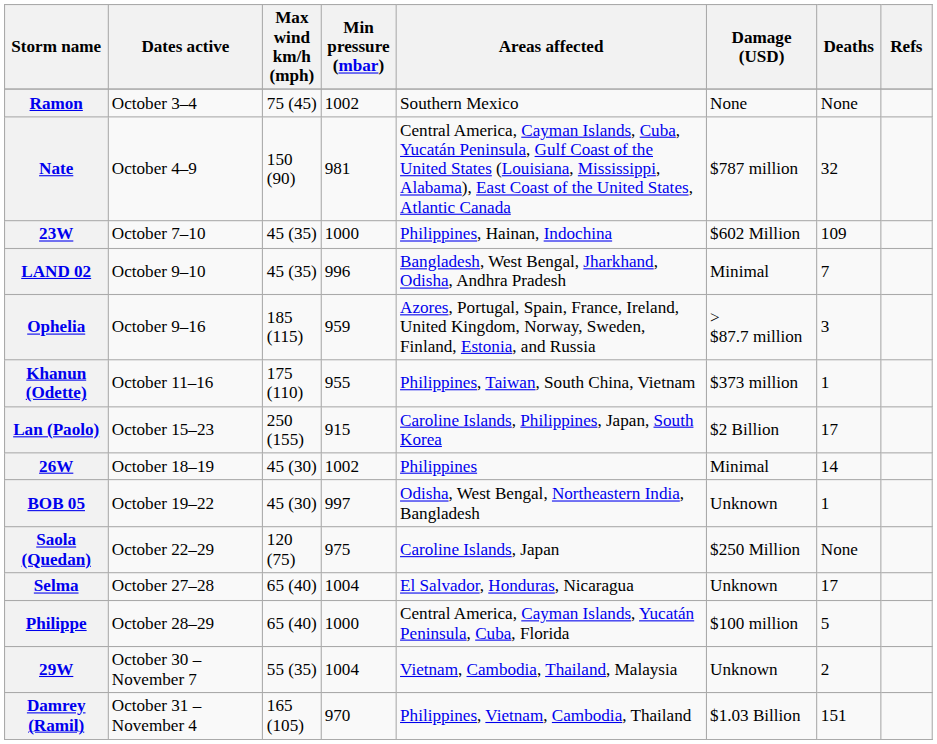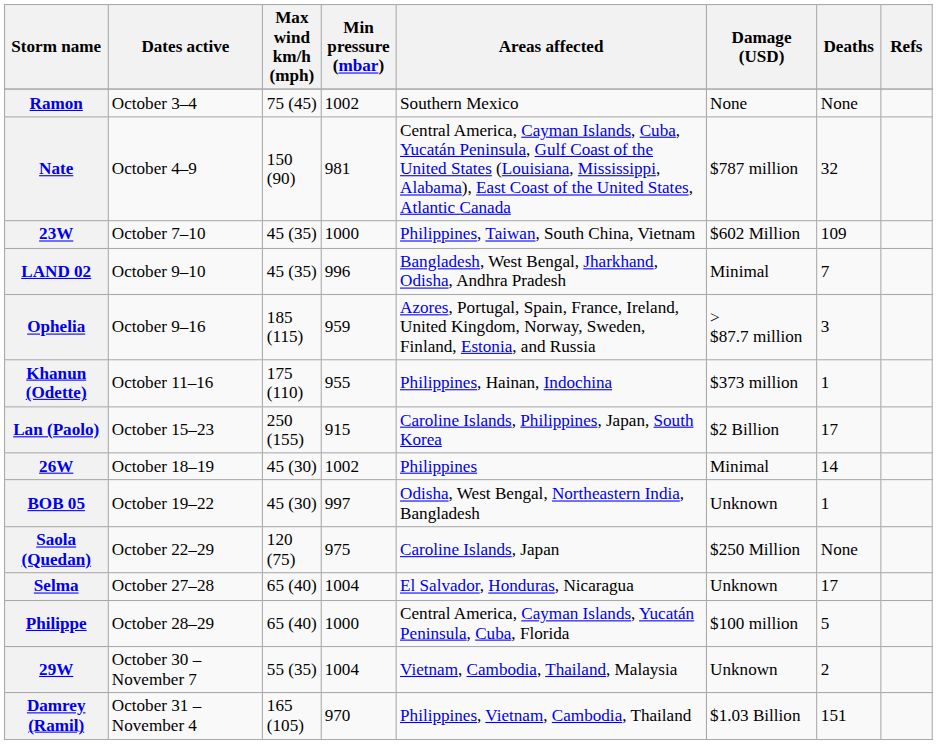 <table class="wikitable sortable">
 <tr>
 <th width="10%"><strong>Storm name</strong></th>
 <th width="15%"><strong>Dates active</strong></th>
 <th width="5%"><strong>Max wind km/h (mph)</strong></th>
 <th width="5%"><strong>Min pressure (<a href='#'>mbar</a>)</strong></th>
 <th width="30%"><strong>Areas affected</strong></th>
 <th width="10%"><strong>Damage (USD)</strong></th>
 <th width="5%"><strong>Deaths</strong></th>
 <th width="5%"><strong>Refs</strong></th>
 </tr>
 <tr>
 </tr>
 <tr>
 <th><a href='#'>Ramon</a></th>
 <td>October 3–4</td>
 <td>75 (45)</td>
 <td>1002</td>
 <td>Southern Mexico</td>
 <td>None</td>
 <td>None</td>
 <td></td>
 </tr>
 <tr>
 <th><a href='#'>Nate</a></th>
 <td>October 4–9</td>
 <td>150 (90)</td>
 <td>981</td>
 <td>Central America, <a href='#'>Cayman Islands</a>, <a href='#'>Cuba</a>, <a href='#'>Yucatán Peninsula</a>, <a href='#'>Gulf Coast of the United States</a> (<a href='#'>Louisiana</a>, <a href='#'>Mississippi</a>, <a href='#'>Alabama</a>), <a href='#'>East Coast of the United States</a>, <a href='#'>Atlantic Canada</a></td>
 <td>$787 million</td>
 <td>32</td>
 <td></td>
 </tr>
 <tr>
 <th><a href='#'>23W</a></th>
 <td>October 7–10</td>
 <td>45 (35)</td>
 <td>1000</td>
-<td><a href='#'>Philippines</a>, Hainan, <a href='#'>Indochina</a></td>
+<td><a href='#'>Philippines</a>, <a href='#'>Taiwan</a>, South China, Vietnam</td>
 <td>$602 Million</td>
 <td>109</td>
 <td></td>
 </tr>
 <tr>
 <th><a href='#'>LAND 02</a></th>
 <td>October 9–10</td>
 <td>45 (35)</td>
 <td>996</td>
 <td><a href='#'>Bangladesh</a>, West Bengal, <a href='#'>Jharkhand</a>, <a href='#'>Odisha</a>, Andhra Pradesh</td>
 <td>Minimal</td>
 <td>7</td>
 <td></td>
 </tr>
 <tr>
 <th><a href='#'>Ophelia</a></th>
 <td>October 9–16</td>
 <td>185 (115)</td>
 <td>959</td>
 <td><a href='#'>Azores</a>, Portugal, Spain, France, Ireland, United Kingdom, Norway, Sweden, Finland, <a href='#'>Estonia</a>, and Russia</td>
 <td>> $87.7 million</td>
 <td>3</td>
 <td></td>
 </tr>
 <tr>
 <th><a href='#'>Khanun (Odette)</a></th>
 <td>October 11–16</td>
 <td>175 (110)</td>
 <td>955</td>
-<td><a href='#'>Philippines</a>, <a href='#'>Taiwan</a>, South China, Vietnam</td>
+<td><a href='#'>Philippines</a>, Hainan, <a href='#'>Indochina</a></td>
 <td>$373 million</td>
 <td>1</td>
 <td></td>
 </tr>
 <tr>
 <th><a href='#'>Lan (Paolo)</a></th>
 <td>October 15–23</td>
 <td>250 (155)</td>
 <td>915</td>
 <td><a href='#'>Caroline Islands</a>, <a href='#'>Philippines</a>, Japan, <a href='#'>South Korea</a></td>
 <td>$2 Billion</td>
 <td>17</td>
 <td></td>
 </tr>
 <tr>
 <th><a href='#'>26W</a></th>
 <td>October 18–19</td>
 <td>45 (30)</td>
 <td>1002</td>
 <td><a href='#'>Philippines</a></td>
 <td>Minimal</td>
 <td>14</td>
 <td></td>
 </tr>
 <tr>
 <th><a href='#'>BOB 05</a></th>
 <td>October 19–22</td>
 <td>45 (30)</td>
 <td>997</td>
 <td><a href='#'>Odisha</a>, West Bengal, <a href='#'>Northeastern India</a>, Bangladesh</td>
 <td>Unknown</td>
 <td>1</td>
 <td></td>
 </tr>
 <tr>
 <th><a href='#'>Saola (Quedan)</a></th>
 <td>October 22–29</td>
 <td>120 (75)</td>
 <td>975</td>
 <td><a href='#'>Caroline Islands</a>, Japan</td>
 <td>$250 Million</td>
 <td>None</td>
 <td></td>
 </tr>
 <tr>
 <th><a href='#'>Selma</a></th>
 <td>October 27–28</td>
 <td>65 (40)</td>
 <td>1004</td>
 <td><a href='#'>El Salvador</a>, <a href='#'>Honduras</a>, Nicaragua</td>
 <td>Unknown</td>
 <td>17</td>
 <td></td>
 </tr>
 <tr>
 <th><a href='#'>Philippe</a></th>
 <td>October 28–29</td>
 <td>65 (40)</td>
 <td>1000</td>
 <td>Central America, <a href='#'>Cayman Islands</a>, <a href='#'>Yucatán Peninsula</a>, <a href='#'>Cuba</a>, Florida</td>
 <td>$100 million</td>
 <td>5</td>
 <td></td>
 </tr>
 <tr>
 <th><a href='#'>29W</a></th>
 <td>October 30 – November 7</td>
 <td>55 (35)</td>
 <td>1004</td>
 <td><a href='#'>Vietnam</a>, <a href='#'>Cambodia</a>, <a href='#'>Thailand</a>, Malaysia</td>
 <td>Unknown</td>
 <td>2</td>
 <td></td>
 </tr>
 <tr>
 <th><a href='#'>Damrey (Ramil)</a></th>
 <td>October 31 – November 4</td>
 <td>165 (105)</td>
 <td>970</td>
 <td><a href='#'>Philippines</a>, <a href='#'>Vietnam</a>, <a href='#'>Cambodia</a>, Thailand</td>
 <td>$1.03 Billion</td>
 <td>151</td>
 <td></td>
 </tr>
 <tr>
 </tr>
 </table>
